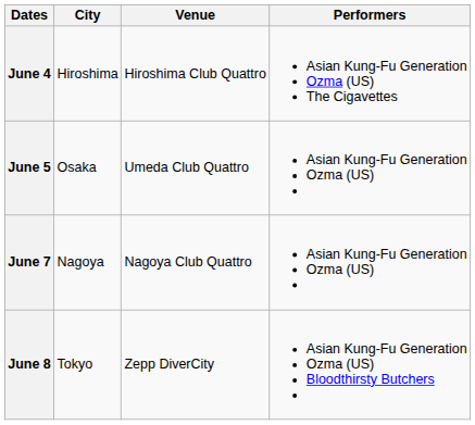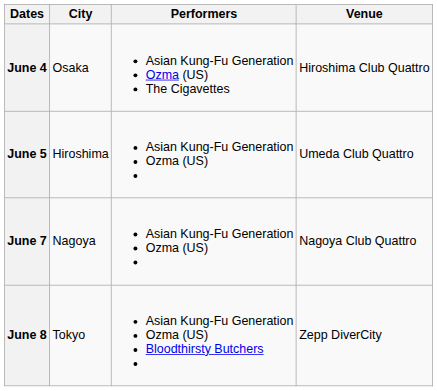 <table class="wikitable">
 <tr>
 <th>Dates</th>
 <th>City</th>
+<th>Performers</th>
 <th>Venue</th>
-<th>Performers</th>
 </tr>
 <tr>
 <th>June 4</th>
-<td>Hiroshima</td>
+<td>Osaka</td>
+<td><br><ul><li>Asian Kung-Fu Generation</li><li><a href='#'>Ozma</a> (US)</li><li>The Cigavettes</li></ul></td>
 <td>Hiroshima Club Quattro</td>
-<td><br><ul><li>Asian Kung-Fu Generation</li><li><a href='#'>Ozma</a> (US)</li><li>The Cigavettes</li></ul></td>
 </tr>
 <tr>
 <th>June 5</th>
-<td>Osaka</td>
+<td>Hiroshima</td>
+<td><br><ul><li>Asian Kung-Fu Generation</li><li>Ozma (US)</li><li></li></ul></td>
 <td>Umeda Club Quattro</td>
-<td><br><ul><li>Asian Kung-Fu Generation</li><li>Ozma (US)</li><li></li></ul></td>
 </tr>
 <tr>
 <th>June 7</th>
 <td>Nagoya</td>
+<td><br><ul><li>Asian Kung-Fu Generation</li><li>Ozma (US)</li><li></li></ul></td>
 <td>Nagoya Club Quattro</td>
-<td><br><ul><li>Asian Kung-Fu Generation</li><li>Ozma (US)</li><li></li></ul></td>
 </tr>
 <tr>
 <th>June 8</th>
 <td>Tokyo</td>
+<td><br><ul><li>Asian Kung-Fu Generation</li><li>Ozma (US)</li><li><a href='#'>Bloodthirsty Butchers</a></li><li></li></ul></td>
 <td>Zepp DiverCity</td>
-<td><br><ul><li>Asian Kung-Fu Generation</li><li>Ozma (US)</li><li><a href='#'>Bloodthirsty Butchers</a></li><li></li></ul></td>
 </tr>
 </table>
